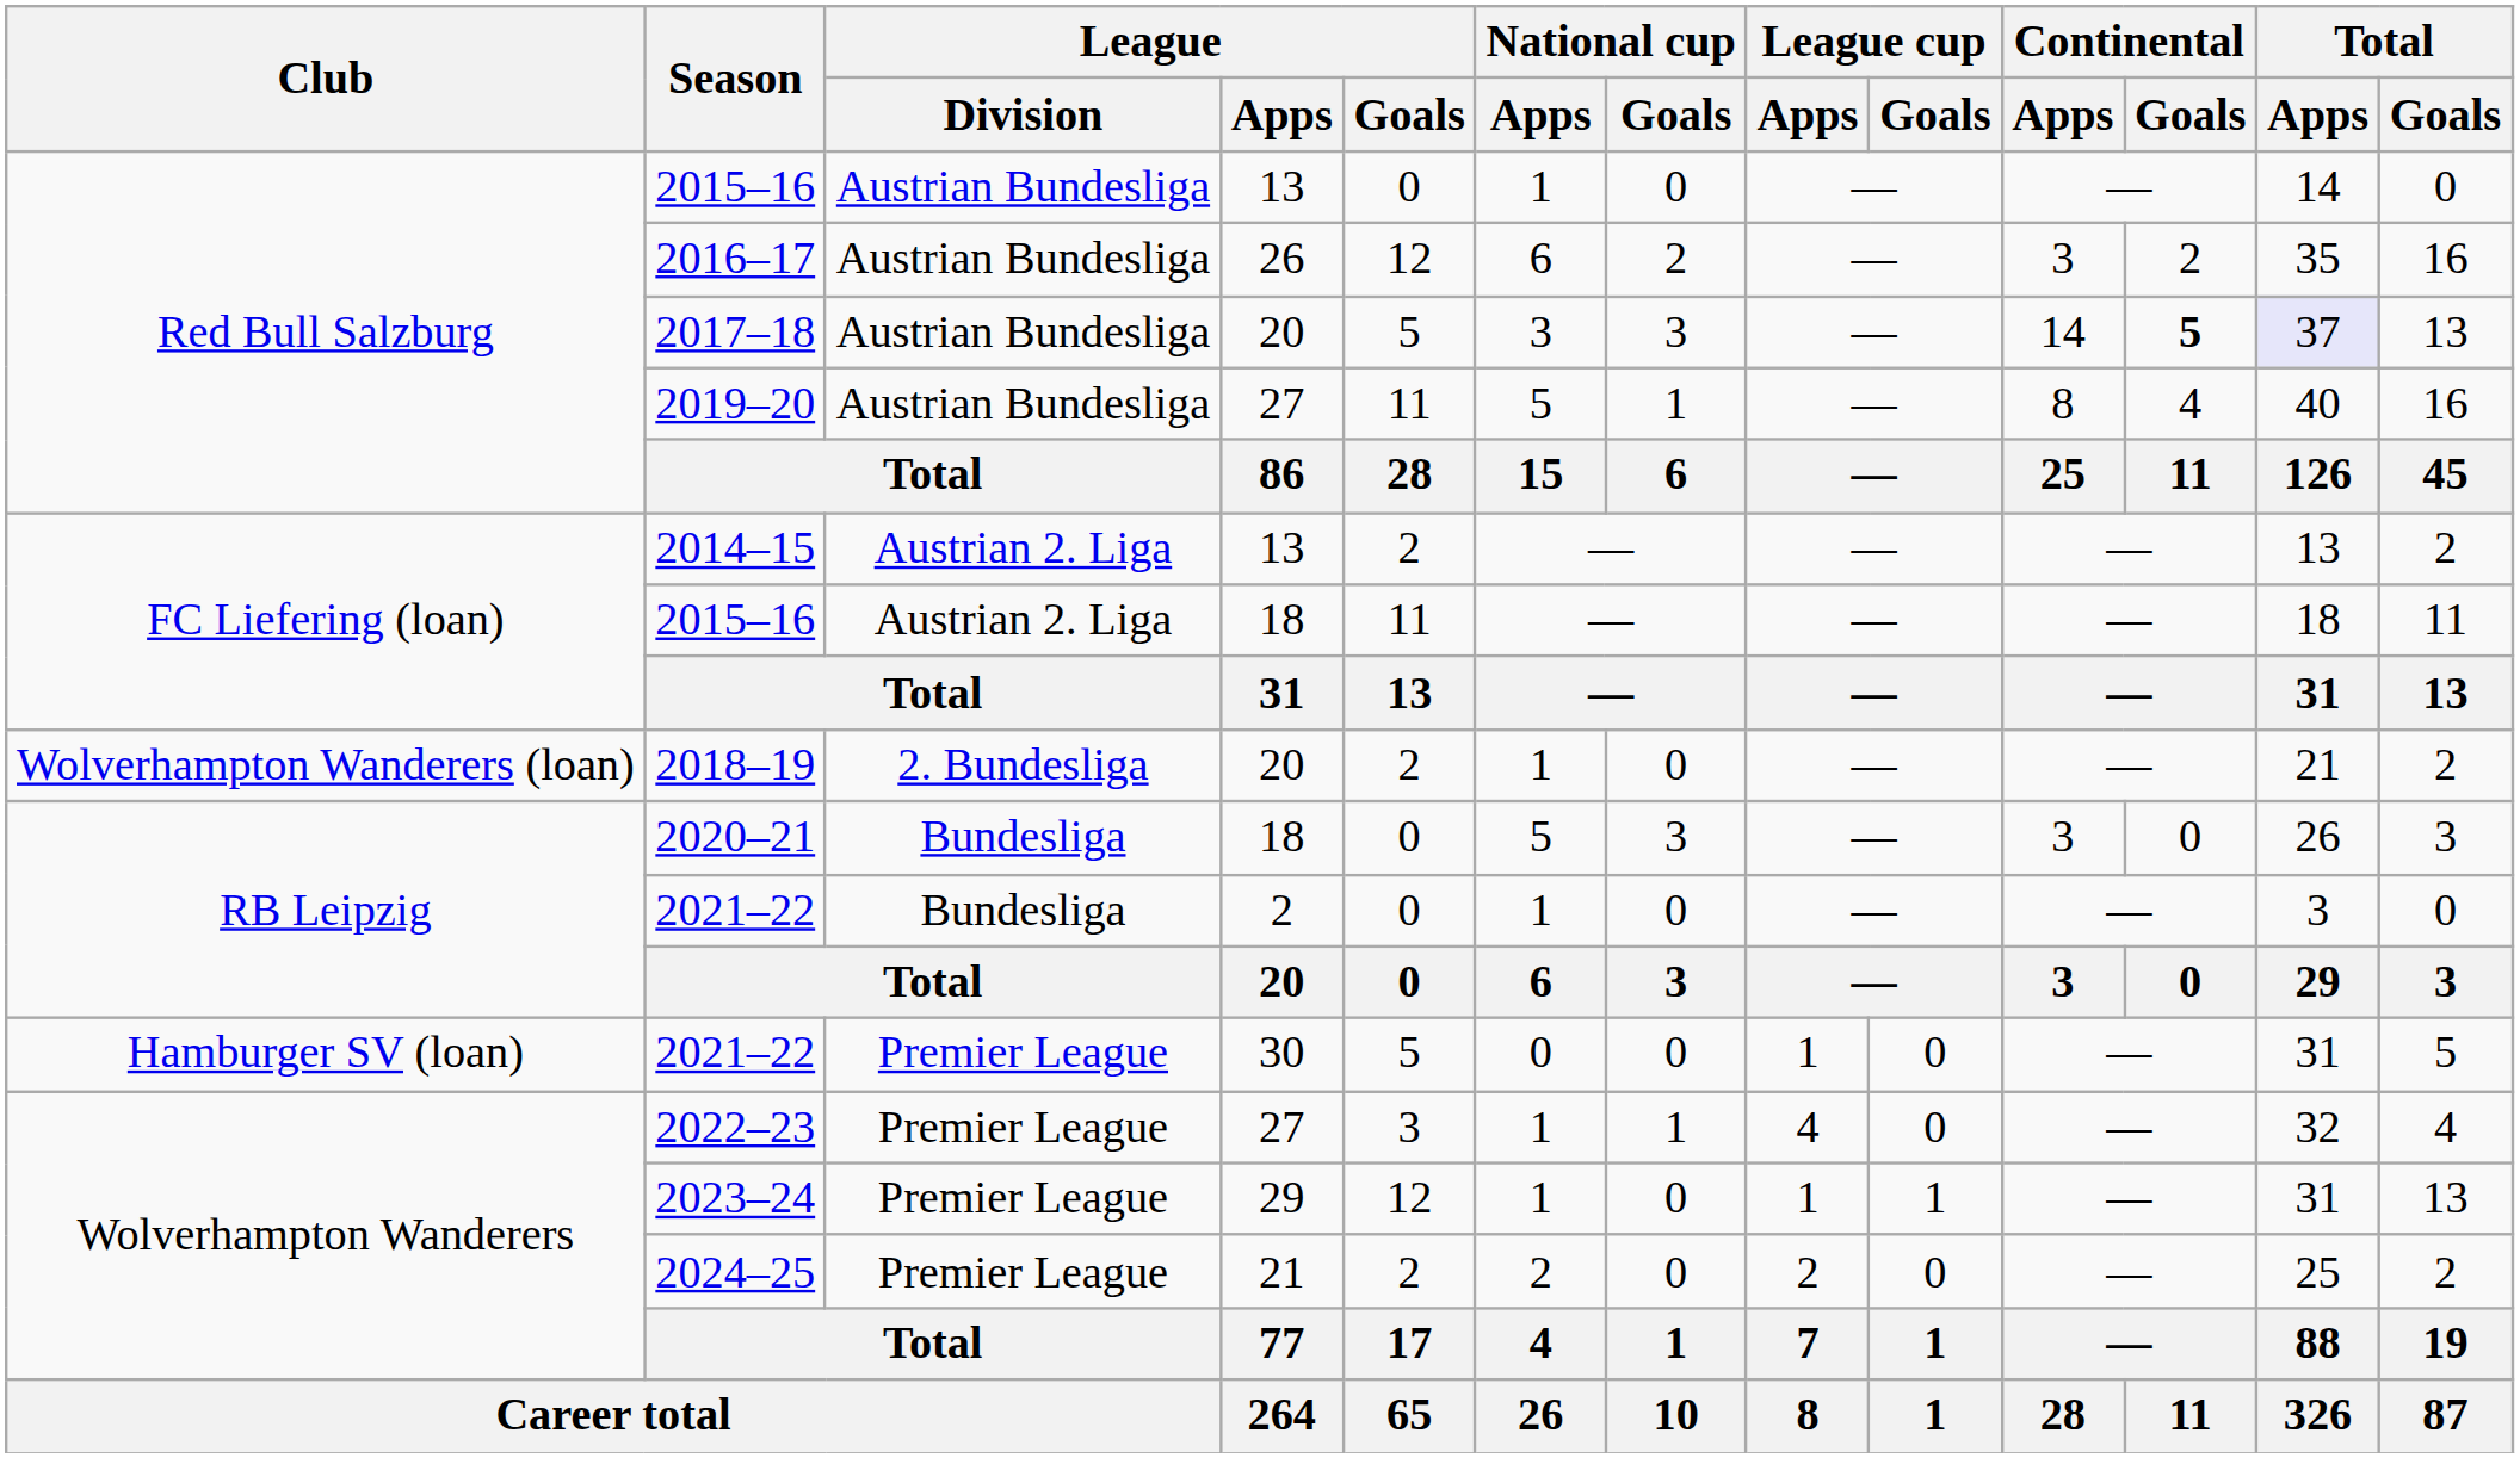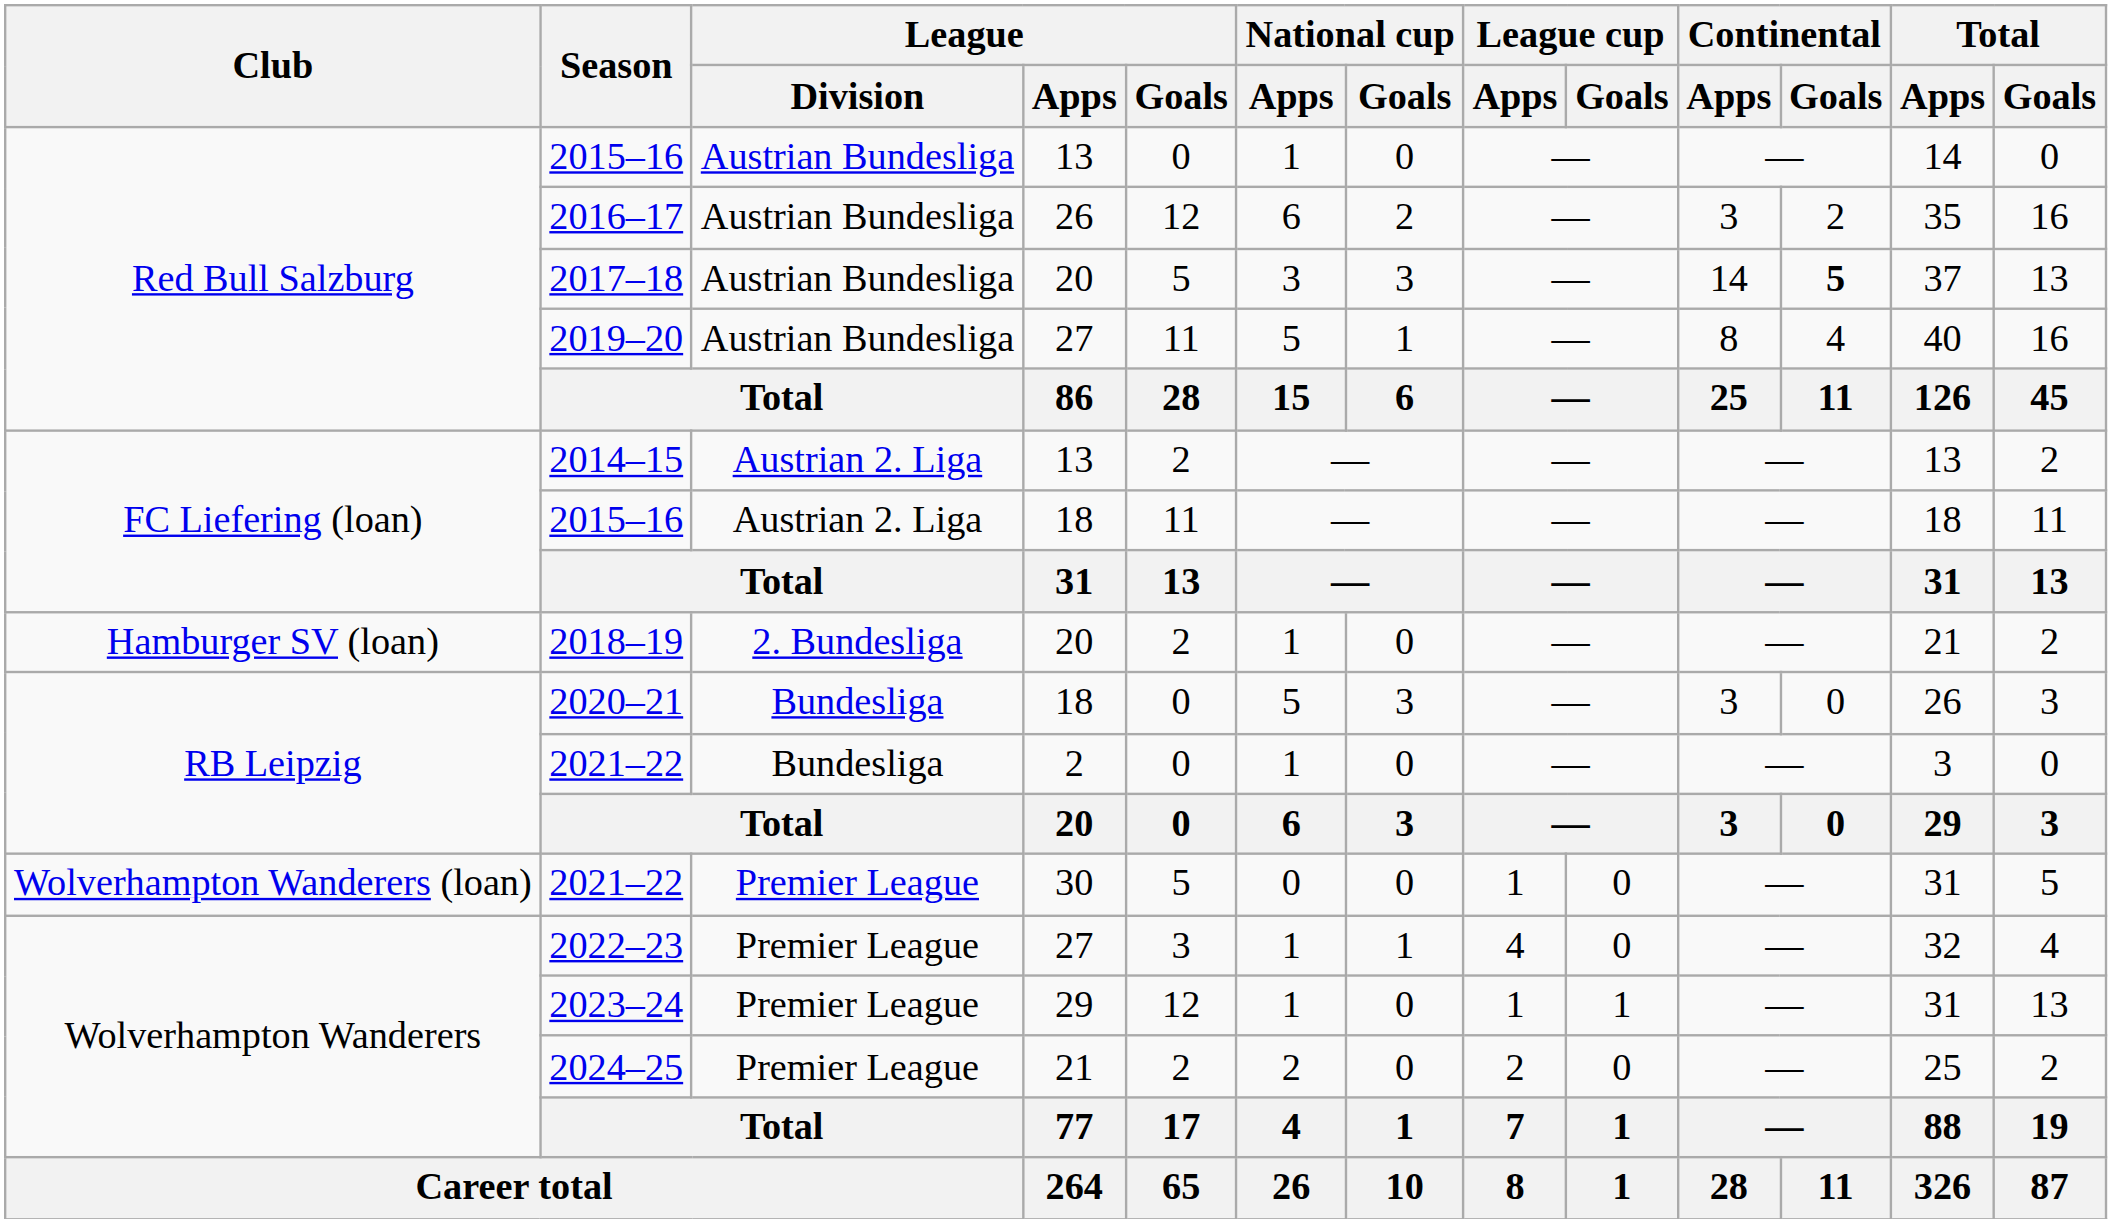 <table class="wikitable" style="text-align:center">
 <tr>
 <th rowspan="2">Club</th>
 <th rowspan="2">Season</th>
 <th colspan="3">League</th>
 <th colspan="2">National cup</th>
 <th colspan="2">League cup</th>
 <th colspan="2">Continental</th>
 <th colspan="2">Total</th>
 </tr>
 <tr>
 <th>Division</th>
 <th>Apps</th>
 <th>Goals</th>
 <th>Apps</th>
 <th>Goals</th>
 <th>Apps</th>
 <th>Goals</th>
 <th>Apps</th>
 <th>Goals</th>
 <th>Apps</th>
 <th>Goals</th>
 </tr>
 <tr>
 <td rowspan="5"><a href='#'>Red Bull Salzburg</a></td>
 <td><a href='#'>2015–16</a></td>
 <td><a href='#'>Austrian Bundesliga</a></td>
 <td>13</td>
 <td>0</td>
 <td>1</td>
 <td>0</td>
 <td colspan="2">—</td>
 <td colspan="2">—</td>
 <td>14</td>
 <td>0</td>
 </tr>
 <tr>
 <td><a href='#'>2016–17</a></td>
 <td>Austrian Bundesliga</td>
 <td>26</td>
 <td>12</td>
 <td>6</td>
 <td>2</td>
 <td colspan="2">—</td>
 <td>3</td>
 <td>2</td>
 <td>35</td>
 <td>16</td>
 </tr>
 <tr>
 <td><a href='#'>2017–18</a></td>
 <td>Austrian Bundesliga</td>
 <td>20</td>
 <td>5</td>
 <td>3</td>
 <td>3</td>
 <td colspan="2">—</td>
 <td>14</td>
 <td><strong>5</strong></td>
-<td style="background: lavender;">37</td>
+<td>37</td>
 <td>13</td>
 </tr>
 <tr>
 <td><a href='#'>2019–20</a></td>
 <td>Austrian Bundesliga</td>
 <td>27</td>
 <td>11</td>
 <td>5</td>
 <td>1</td>
 <td colspan="2">—</td>
 <td>8</td>
 <td>4</td>
 <td>40</td>
 <td>16</td>
 </tr>
 <tr>
 <th colspan="2">Total</th>
 <th>86</th>
 <th>28</th>
 <th>15</th>
 <th>6</th>
 <th colspan="2">—</th>
 <th>25</th>
 <th>11</th>
 <th>126</th>
 <th>45</th>
 </tr>
 <tr>
 <td rowspan="3"><a href='#'>FC Liefering</a> (loan)</td>
 <td><a href='#'>2014–15</a></td>
 <td><a href='#'>Austrian 2. Liga</a></td>
 <td>13</td>
 <td>2</td>
 <td colspan="2">—</td>
 <td colspan="2">—</td>
 <td colspan="2">—</td>
 <td>13</td>
 <td>2</td>
 </tr>
 <tr>
 <td><a href='#'>2015–16</a></td>
 <td>Austrian 2. Liga</td>
 <td>18</td>
 <td>11</td>
 <td colspan="2">—</td>
 <td colspan="2">—</td>
 <td colspan="2">—</td>
 <td>18</td>
 <td>11</td>
 </tr>
 <tr>
 <th colspan="2">Total</th>
 <th>31</th>
 <th>13</th>
 <th colspan="2">—</th>
 <th colspan="2">—</th>
 <th colspan="2">—</th>
 <th>31</th>
 <th>13</th>
 </tr>
 <tr>
-<td><a href='#'>Wolverhampton Wanderers</a> (loan)</td>
+<td><a href='#'>Hamburger SV</a> (loan)</td>
 <td><a href='#'>2018–19</a></td>
 <td><a href='#'>2. Bundesliga</a></td>
 <td>20</td>
 <td>2</td>
 <td>1</td>
 <td>0</td>
 <td colspan="2">—</td>
 <td colspan="2">—</td>
 <td>21</td>
 <td>2</td>
 </tr>
 <tr>
 <td rowspan="3"><a href='#'>RB Leipzig</a></td>
 <td><a href='#'>2020–21</a></td>
 <td><a href='#'>Bundesliga</a></td>
 <td>18</td>
 <td>0</td>
 <td>5</td>
 <td>3</td>
 <td colspan="2">—</td>
 <td>3</td>
 <td>0</td>
 <td>26</td>
 <td>3</td>
 </tr>
 <tr>
 <td><a href='#'>2021–22</a></td>
 <td>Bundesliga</td>
 <td>2</td>
 <td>0</td>
 <td>1</td>
 <td>0</td>
 <td colspan="2">—</td>
 <td colspan="2">—</td>
 <td>3</td>
 <td>0</td>
 </tr>
 <tr>
 <th colspan="2">Total</th>
 <th>20</th>
 <th>0</th>
 <th>6</th>
 <th>3</th>
 <th colspan="2">—</th>
 <th>3</th>
 <th>0</th>
 <th>29</th>
 <th>3</th>
 </tr>
 <tr>
-<td><a href='#'>Hamburger SV</a> (loan)</td>
+<td><a href='#'>Wolverhampton Wanderers</a> (loan)</td>
 <td><a href='#'>2021–22</a></td>
 <td><a href='#'>Premier League</a></td>
 <td>30</td>
 <td>5</td>
 <td>0</td>
 <td>0</td>
 <td>1</td>
 <td>0</td>
 <td colspan="2">—</td>
 <td>31</td>
 <td>5</td>
 </tr>
 <tr>
 <td rowspan="4">Wolverhampton Wanderers</td>
 <td><a href='#'>2022–23</a></td>
 <td>Premier League</td>
 <td>27</td>
 <td>3</td>
 <td>1</td>
 <td>1</td>
 <td>4</td>
 <td>0</td>
 <td colspan="2">—</td>
 <td>32</td>
 <td>4</td>
 </tr>
 <tr>
 <td><a href='#'>2023–24</a></td>
 <td>Premier League</td>
 <td>29</td>
 <td>12</td>
 <td>1</td>
 <td>0</td>
 <td>1</td>
 <td>1</td>
 <td colspan="2">—</td>
 <td>31</td>
 <td>13</td>
 </tr>
 <tr>
 <td><a href='#'>2024–25</a></td>
 <td>Premier League</td>
 <td>21</td>
 <td>2</td>
 <td>2</td>
 <td>0</td>
 <td>2</td>
 <td>0</td>
 <td colspan="2">—</td>
 <td>25</td>
 <td>2</td>
 </tr>
 <tr>
 <th colspan="2">Total</th>
 <th>77</th>
 <th>17</th>
 <th>4</th>
 <th>1</th>
 <th>7</th>
 <th>1</th>
 <th colspan="2">—</th>
 <th>88</th>
 <th>19</th>
 </tr>
 <tr>
 <th colspan="3">Career total</th>
 <th>264</th>
 <th>65</th>
 <th>26</th>
 <th>10</th>
 <th>8</th>
 <th>1</th>
 <th>28</th>
 <th>11</th>
 <th>326</th>
 <th>87</th>
 </tr>
 </table>
